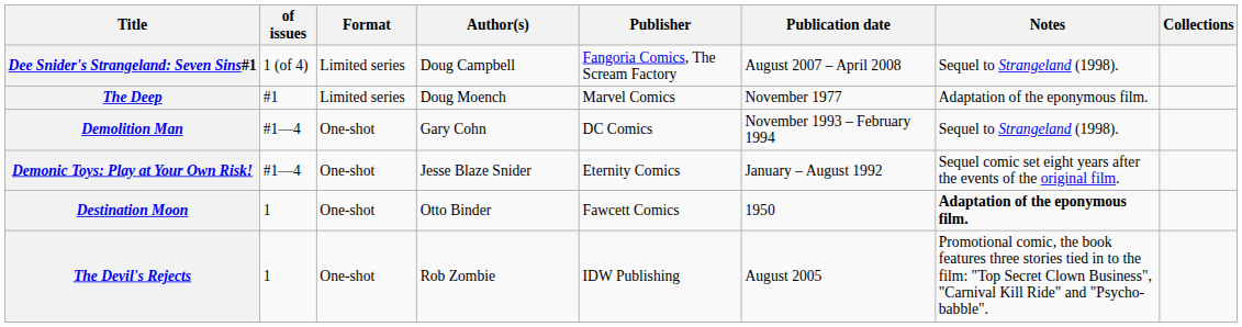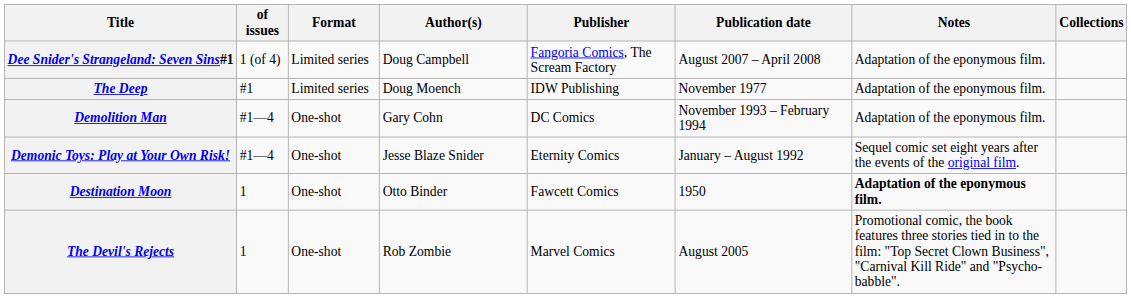 <table class="wikitable">
 <tr>
 <th>Title</th>
 <th style="width:40pt"> of issues</th>
 <th style="width:75pt">Format</th>
 <th style="width:125pt">Author(s)</th>
 <th style="width:125pt">Publisher</th>
 <th style="width:150pt">Publication date</th>
 <th style="width:175pt">Notes</th>
 <th>Collections</th>
 </tr>
 <tr>
 <th><em><a href='#'>Dee Snider's Strangeland: Seven Sins</a></em>#1</th>
 <td>1 (of 4)</td>
 <td>Limited series </td>
 <td>Doug Campbell</td>
 <td><a href='#'>Fangoria Comics</a>, The Scream Factory</td>
 <td>August 2007 – April 2008</td>
-<td>Sequel to <em><a href='#'>Strangeland</a></em> (1998).</td>
+<td>Adaptation of the eponymous film.</td>
 <td></td>
 </tr>
 <tr>
 <th><em><a href='#'>The Deep</a></em></th>
 <td>#1</td>
 <td>Limited series</td>
 <td>Doug Moench</td>
-<td>Marvel Comics</td>
+<td>IDW Publishing</td>
 <td>November 1977</td>
 <td>Adaptation of the eponymous film.</td>
 <td></td>
 </tr>
 <tr>
 <th><em><a href='#'>Demolition Man</a></em></th>
 <td>#1—4</td>
 <td>One-shot</td>
 <td>Gary Cohn</td>
 <td>DC Comics</td>
 <td>November 1993 – February 1994</td>
-<td>Sequel to <em><a href='#'>Strangeland</a></em> (1998).</td>
+<td>Adaptation of the eponymous film.</td>
 <td></td>
 </tr>
 <tr>
 <th><em><a href='#'>Demonic Toys: Play at Your Own Risk!</a></em></th>
 <td>#1—4</td>
 <td>One-shot</td>
 <td>Jesse Blaze Snider</td>
 <td>Eternity Comics</td>
 <td>January – August 1992</td>
 <td>Sequel comic set eight years after the events of the <a href='#'>original film</a>.</td>
 <td></td>
 </tr>
 <tr>
 <th><em><a href='#'>Destination Moon</a></em></th>
 <td>1</td>
 <td>One-shot</td>
 <td>Otto Binder</td>
 <td>Fawcett Comics</td>
 <td>1950</td>
 <td><strong>Adaptation of the eponymous film.</strong></td>
 <td></td>
 </tr>
 <tr>
 <th><em><a href='#'>The Devil's Rejects</a></em></th>
 <td>1</td>
 <td>One-shot</td>
 <td>Rob Zombie</td>
-<td>IDW Publishing</td>
+<td>Marvel Comics</td>
 <td>August 2005</td>
 <td>Promotional comic, the book features three stories tied in to the film: "Top Secret Clown Business", "Carnival Kill Ride" and "Psycho-babble".</td>
 <td></td>
 </tr>
 </table>
